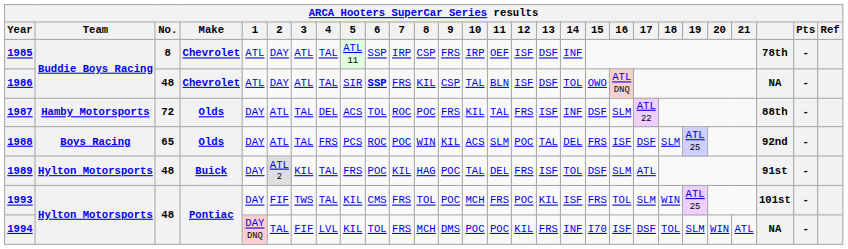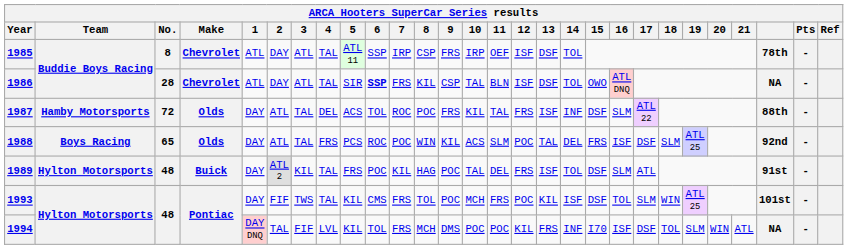 <table class="wikitable" style="text-align:center; font-size:75%">
 <tr>
 <th colspan=45><a href='#'>ARCA Hooters SuperCar Series</a> results</th>
 </tr>
 <tr>
 <th>Year</th>
 <th>Team</th>
 <th>No.</th>
 <th>Make</th>
 <th>1</th>
 <th>2</th>
 <th>3</th>
 <th>4</th>
 <th>5</th>
 <th>6</th>
 <th>7</th>
 <th>8</th>
 <th>9</th>
 <th>10</th>
 <th>11</th>
 <th>12</th>
 <th>13</th>
 <th>14</th>
 <th>15</th>
 <th>16</th>
 <th>17</th>
 <th>18</th>
 <th>19</th>
 <th>20</th>
 <th>21</th>
 <th></th>
 <th>Pts</th>
 <th>Ref</th>
 </tr>
 <tr>
 <th><a href='#'>1985</a></th>
 <th rowspan=2><a href='#'>Buddie Boys Racing</a></th>
 <th>8</th>
 <th><a href='#'>Chevrolet</a></th>
 <td><a href='#'>ATL</a></td>
 <td><a href='#'>DAY</a></td>
 <td><a href='#'>ATL</a></td>
 <td><a href='#'>TAL</a></td>
 <td style="background:#DFFFDF;"><a href='#'>ATL</a><br><small>11</small></td>
 <td><a href='#'>SSP</a></td>
 <td><a href='#'>IRP</a></td>
 <td><a href='#'>CSP</a></td>
 <td><a href='#'>FRS</a></td>
 <td><a href='#'>IRP</a></td>
 <td><a href='#'>OEF</a></td>
 <td><a href='#'>ISF</a></td>
 <td><a href='#'>DSF</a></td>
-<td><a href='#'>INF</a></td>
+<td><a href='#'>TOL</a></td>
 <td colspan=7></td>
 <th>78th</th>
 <th>-</th>
 <th></th>
 </tr>
 <tr>
 <th><a href='#'>1986</a></th>
-<th>48</th>
+<th>28</th>
 <th><a href='#'>Chevrolet</a></th>
 <td><a href='#'>ATL</a></td>
 <td><a href='#'>DAY</a></td>
 <td><a href='#'>ATL</a></td>
 <td><a href='#'>TAL</a></td>
 <td><a href='#'>SIR</a></td>
 <td><strong><a href='#'>SSP</a></strong></td>
 <td><a href='#'>FRS</a></td>
 <td><a href='#'>KIL</a></td>
 <td><a href='#'>CSP</a></td>
 <td><a href='#'>TAL</a></td>
 <td><a href='#'>BLN</a></td>
 <td><a href='#'>ISF</a></td>
 <td><a href='#'>DSF</a></td>
 <td><a href='#'>TOL</a></td>
 <td><a href='#'>OWO</a></td>
 <td style="background:#FFCFCF;"><a href='#'>ATL</a><br><small>DNQ</small></td>
 <td colspan=5></td>
 <th>NA</th>
 <th>-</th>
 <th></th>
 </tr>
 <tr>
 <th><a href='#'>1987</a></th>
 <th><a href='#'>Hamby Motorsports</a></th>
 <th>72</th>
 <th><a href='#'>Olds</a></th>
 <td><a href='#'>DAY</a></td>
 <td><a href='#'>ATL</a></td>
 <td><a href='#'>TAL</a></td>
 <td><a href='#'>DEL</a></td>
 <td><a href='#'>ACS</a></td>
 <td><a href='#'>TOL</a></td>
 <td><a href='#'>ROC</a></td>
 <td><a href='#'>POC</a></td>
 <td><a href='#'>FRS</a></td>
 <td><a href='#'>KIL</a></td>
 <td><a href='#'>TAL</a></td>
 <td><a href='#'>FRS</a></td>
 <td><a href='#'>ISF</a></td>
 <td><a href='#'>INF</a></td>
 <td><a href='#'>DSF</a></td>
 <td><a href='#'>SLM</a></td>
 <td style="background:#EFCFFF;"><a href='#'>ATL</a><br><small>22</small></td>
 <td colspan=4></td>
 <th>88th</th>
 <th>-</th>
 <th></th>
 </tr>
 <tr>
 <th><a href='#'>1988</a></th>
 <th><a href='#'>Boys Racing</a></th>
 <th>65</th>
 <th><a href='#'>Olds</a></th>
 <td><a href='#'>DAY</a></td>
 <td><a href='#'>ATL</a></td>
 <td><a href='#'>TAL</a></td>
 <td><a href='#'>FRS</a></td>
 <td><a href='#'>PCS</a></td>
 <td><a href='#'>ROC</a></td>
 <td><a href='#'>POC</a></td>
 <td><a href='#'>WIN</a></td>
 <td><a href='#'>KIL</a></td>
 <td><a href='#'>ACS</a></td>
 <td><a href='#'>SLM</a></td>
 <td><a href='#'>POC</a></td>
 <td><a href='#'>TAL</a></td>
 <td><a href='#'>DEL</a></td>
 <td><a href='#'>FRS</a></td>
 <td><a href='#'>ISF</a></td>
 <td><a href='#'>DSF</a></td>
 <td><a href='#'>SLM</a></td>
 <td style="background:#CFCFFF;"><a href='#'>ATL</a><br><small>25</small></td>
 <td colspan=2></td>
 <th>92nd</th>
 <th>-</th>
 <th></th>
 </tr>
 <tr>
 <th><a href='#'>1989</a></th>
 <th><a href='#'>Hylton Motorsports</a></th>
 <th>48</th>
 <th><a href='#'>Buick</a></th>
 <td><a href='#'>DAY</a></td>
 <td style="background:#DFDFDF;"><a href='#'>ATL</a><br><small>2</small></td>
 <td><a href='#'>KIL</a></td>
 <td><a href='#'>TAL</a></td>
 <td><a href='#'>FRS</a></td>
 <td><a href='#'>POC</a></td>
 <td><a href='#'>KIL</a></td>
 <td><a href='#'>HAG</a></td>
 <td><a href='#'>POC</a></td>
 <td><a href='#'>TAL</a></td>
 <td><a href='#'>DEL</a></td>
 <td><a href='#'>FRS</a></td>
 <td><a href='#'>ISF</a></td>
 <td><a href='#'>TOL</a></td>
 <td><a href='#'>DSF</a></td>
 <td><a href='#'>SLM</a></td>
 <td><a href='#'>ATL</a></td>
 <td colspan=4></td>
 <th>91st</th>
 <th>-</th>
 <th></th>
 </tr>
 <tr>
 <th><a href='#'>1993</a></th>
 <th rowspan=2><a href='#'>Hylton Motorsports</a></th>
 <th rowspan=2>48</th>
 <th rowspan=2><a href='#'>Pontiac</a></th>
 <td><a href='#'>DAY</a></td>
 <td><a href='#'>FIF</a></td>
 <td><a href='#'>TWS</a></td>
 <td><a href='#'>TAL</a></td>
 <td><a href='#'>KIL</a></td>
 <td><a href='#'>CMS</a></td>
 <td><a href='#'>FRS</a></td>
 <td><a href='#'>TOL</a></td>
 <td><a href='#'>POC</a></td>
 <td><a href='#'>MCH</a></td>
 <td><a href='#'>FRS</a></td>
 <td><a href='#'>POC</a></td>
 <td><a href='#'>KIL</a></td>
 <td><a href='#'>ISF</a></td>
-<td><a href='#'>FRS</a></td>
+<td><a href='#'>DSF</a></td>
 <td><a href='#'>TOL</a></td>
 <td><a href='#'>SLM</a></td>
 <td><a href='#'>WIN</a></td>
 <td style="background:#EFCFFF;"><a href='#'>ATL</a><br><small>25</small></td>
 <td colspan=2></td>
 <th>101st</th>
 <th>-</th>
 <th></th>
 </tr>
 <tr>
 <th><a href='#'>1994</a></th>
 <td style="background:#FFCFCF;"><a href='#'>DAY</a><br><small>DNQ</small></td>
 <td><a href='#'>TAL</a></td>
 <td><a href='#'>FIF</a></td>
 <td><a href='#'>LVL</a></td>
 <td><a href='#'>KIL</a></td>
 <td><a href='#'>TOL</a></td>
 <td><a href='#'>FRS</a></td>
 <td><a href='#'>MCH</a></td>
 <td><a href='#'>DMS</a></td>
 <td><a href='#'>POC</a></td>
 <td><a href='#'>POC</a></td>
 <td><a href='#'>KIL</a></td>
 <td><a href='#'>FRS</a></td>
 <td><a href='#'>INF</a></td>
 <td><a href='#'>I70</a></td>
 <td><a href='#'>ISF</a></td>
 <td><a href='#'>DSF</a></td>
 <td><a href='#'>TOL</a></td>
 <td><a href='#'>SLM</a></td>
 <td><a href='#'>WIN</a></td>
 <td><a href='#'>ATL</a></td>
 <th>NA</th>
 <th>-</th>
 <th></th>
 </tr>
 </table>
